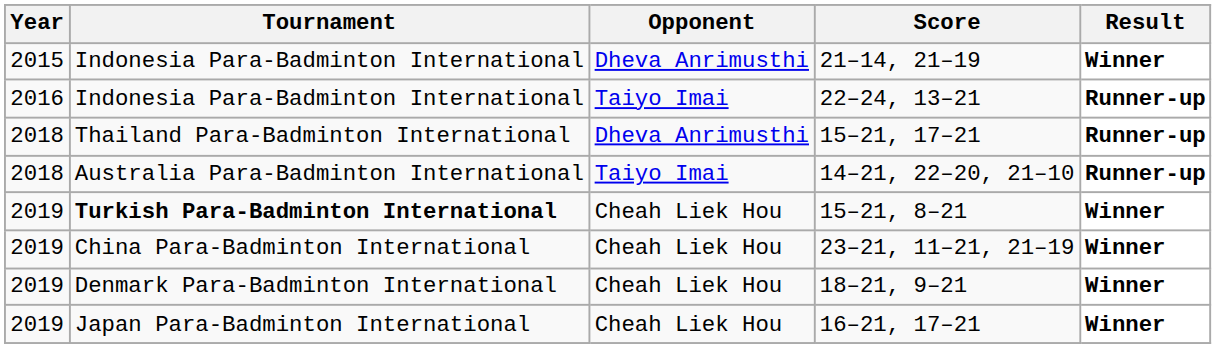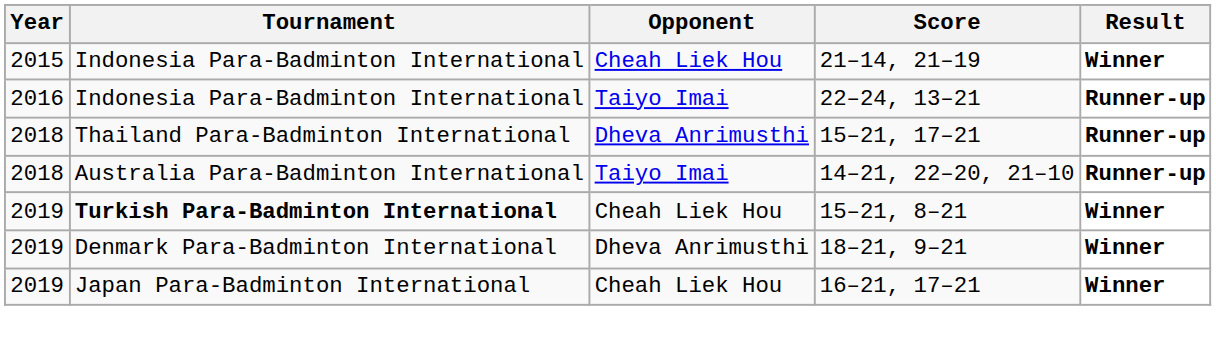 <table class="sortable wikitable" style="font-size: 90%;">
 <tr>
 <th>Year</th>
 <th>Tournament</th>
 <th>Opponent</th>
 <th>Score</th>
 <th>Result</th>
 </tr>
 <tr>
 <td align="center">2015</td>
 <td align="left">Indonesia Para-Badminton International</td>
-<td align="left"> <a href='#'>Dheva Anrimusthi</a></td>
+<td align="left"> <a href='#'>Cheah Liek Hou</a></td>
 <td align="left">21–14, 21–19</td>
 <td style="text-align:left; background:white"> <strong>Winner</strong></td>
 </tr>
 <tr>
 <td align="center">2016</td>
 <td align="left">Indonesia Para-Badminton International</td>
 <td align="left"> <a href='#'>Taiyo Imai</a></td>
 <td align="left">22–24, 13–21</td>
 <td style="text-align:left; background:white"> <strong>Runner-up</strong></td>
 </tr>
 <tr>
 <td align="center">2018</td>
 <td align="left">Thailand Para-Badminton International</td>
 <td align="left"> <a href='#'>Dheva Anrimusthi</a></td>
 <td align="left">15–21, 17–21</td>
 <td style="text-align:left; background:white"> <strong>Runner-up</strong></td>
 </tr>
 <tr>
 <td align="center">2018</td>
 <td align="left">Australia Para-Badminton International</td>
 <td align="left"> <a href='#'>Taiyo Imai</a></td>
 <td align="left">14–21, 22–20, 21–10</td>
 <td style="text-align:left; background:white"> <strong>Runner-up</strong></td>
 </tr>
 <tr>
 <td align="center">2019</td>
 <td align="left"><strong>Turkish Para-Badminton International</strong></td>
 <td align="left"> Cheah Liek Hou</td>
 <td align="left">15–21, 8–21</td>
 <td style="text-align:left; background:white"> <strong>Winner</strong></td>
 </tr>
 <tr>
 <td align="center">2019</td>
-<td align="left">China Para-Badminton International</td>
-<td align="left"> Cheah Liek Hou</td>
-<td align="left">23–21, 11–21, 21–19</td>
-<td style="text-align:left; background:white"> <strong>Winner</strong></td>
-</tr>
-<tr>
-<td align="center">2019</td>
 <td align="left">Denmark Para-Badminton International</td>
-<td align="left"> Cheah Liek Hou</td>
+<td align="left"> Dheva Anrimusthi</td>
 <td align="left">18–21, 9–21</td>
 <td style="text-align:left; background:white"> <strong>Winner</strong></td>
 </tr>
 <tr>
 <td align="center">2019</td>
 <td align="left">Japan Para-Badminton International</td>
 <td align="left"> Cheah Liek Hou</td>
 <td align="left">16–21, 17–21</td>
 <td style="text-align:left; background:white"> <strong>Winner</strong></td>
 </tr>
 </table>
